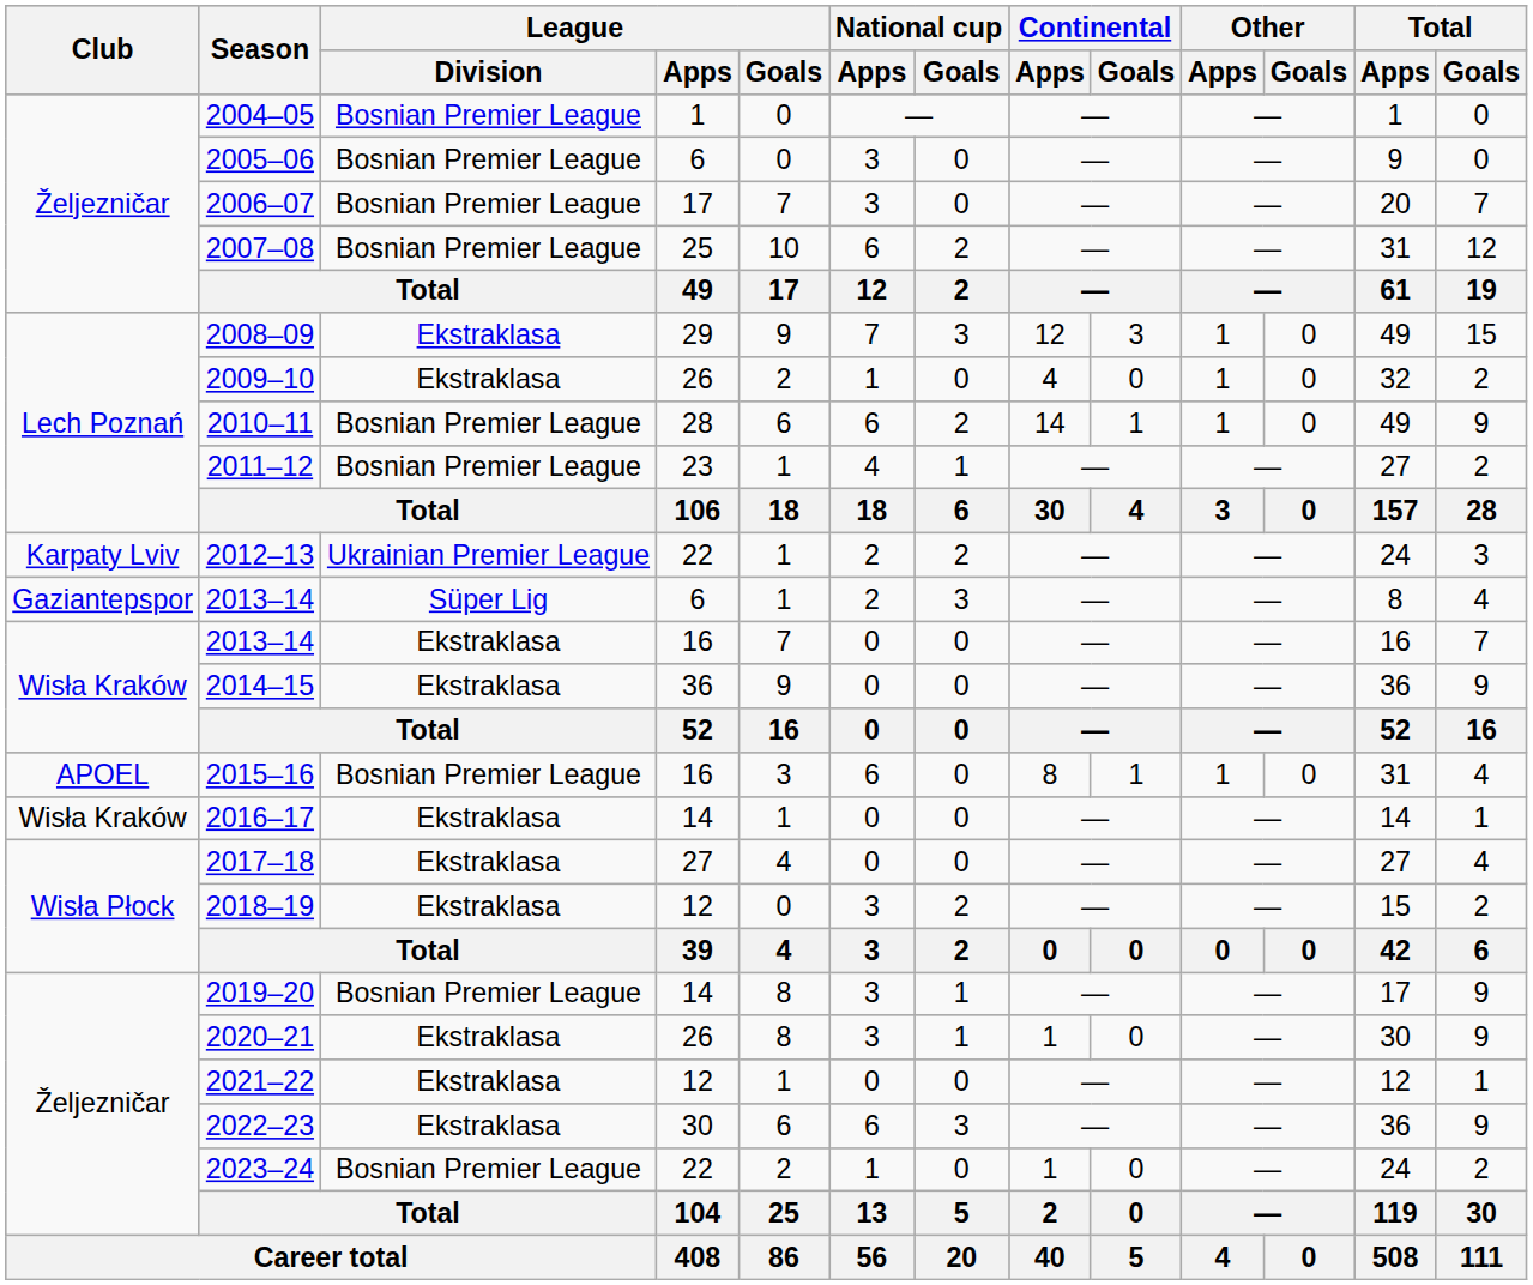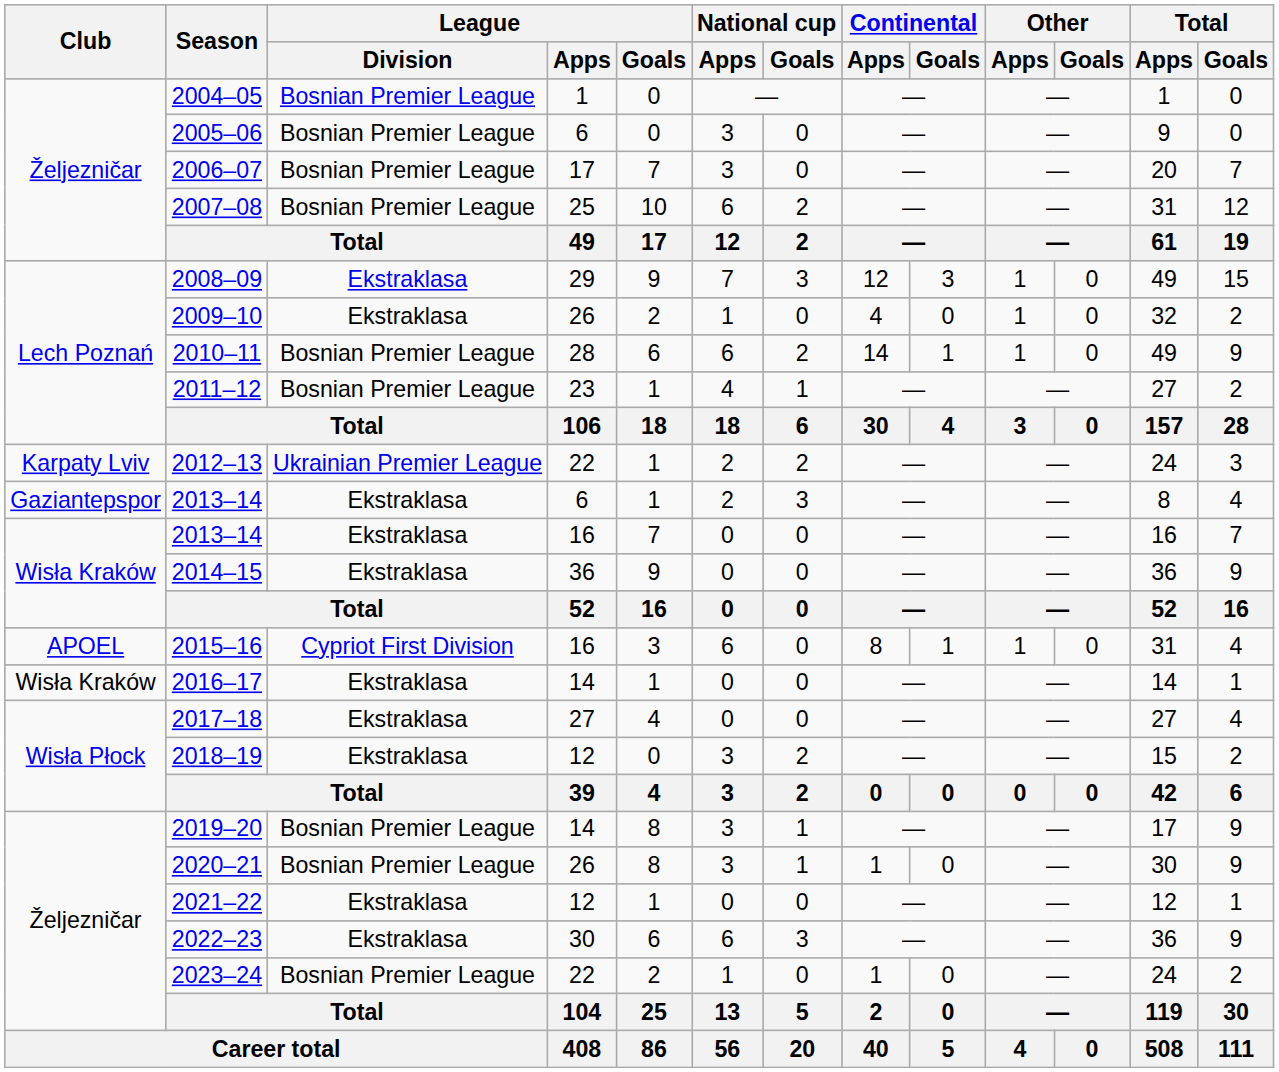 <table class="wikitable" style="text-align: center;font-size:90%">
 <tr>
 <th rowspan="2">Club</th>
 <th rowspan="2">Season</th>
 <th colspan="3">League</th>
 <th colspan="2">National cup</th>
 <th colspan="2"><a href='#'>Continental</a></th>
 <th colspan="2">Other</th>
 <th colspan="2">Total</th>
 </tr>
 <tr>
 <th>Division</th>
 <th>Apps</th>
 <th>Goals</th>
 <th>Apps</th>
 <th>Goals</th>
 <th>Apps</th>
 <th>Goals</th>
 <th>Apps</th>
 <th>Goals</th>
 <th>Apps</th>
 <th>Goals</th>
 </tr>
 <tr>
 <td rowspan="5"><a href='#'>Željezničar</a></td>
 <td><a href='#'>2004–05</a></td>
 <td><a href='#'>Bosnian Premier League</a></td>
 <td>1</td>
 <td>0</td>
 <td colspan="2">—</td>
 <td colspan="2">—</td>
 <td colspan="2">—</td>
 <td>1</td>
 <td>0</td>
 </tr>
 <tr>
 <td><a href='#'>2005–06</a></td>
 <td>Bosnian Premier League</td>
 <td>6</td>
 <td>0</td>
 <td>3</td>
 <td>0</td>
 <td colspan="2">—</td>
 <td colspan="2">—</td>
 <td>9</td>
 <td>0</td>
 </tr>
 <tr>
 <td><a href='#'>2006–07</a></td>
 <td>Bosnian Premier League</td>
 <td>17</td>
 <td>7</td>
 <td>3</td>
 <td>0</td>
 <td colspan="2">—</td>
 <td colspan="2">—</td>
 <td>20</td>
 <td>7</td>
 </tr>
 <tr>
 <td><a href='#'>2007–08</a></td>
 <td>Bosnian Premier League</td>
 <td>25</td>
 <td>10</td>
 <td>6</td>
 <td>2</td>
 <td colspan="2">—</td>
 <td colspan="2">—</td>
 <td>31</td>
 <td>12</td>
 </tr>
 <tr>
 <th colspan="2">Total</th>
 <th>49</th>
 <th>17</th>
 <th>12</th>
 <th>2</th>
 <th colspan="2">—</th>
 <th colspan="2">—</th>
 <th>61</th>
 <th>19</th>
 </tr>
 <tr>
 <td rowspan="5"><a href='#'>Lech Poznań</a></td>
 <td><a href='#'>2008–09</a></td>
 <td><a href='#'>Ekstraklasa</a></td>
 <td>29</td>
 <td>9</td>
 <td>7</td>
 <td>3</td>
 <td>12</td>
 <td>3</td>
 <td>1</td>
 <td>0</td>
 <td>49</td>
 <td>15</td>
 </tr>
 <tr>
 <td><a href='#'>2009–10</a></td>
 <td>Ekstraklasa</td>
 <td>26</td>
 <td>2</td>
 <td>1</td>
 <td>0</td>
 <td>4</td>
 <td>0</td>
 <td>1</td>
 <td>0</td>
 <td>32</td>
 <td>2</td>
 </tr>
 <tr>
 <td><a href='#'>2010–11</a></td>
 <td>Bosnian Premier League</td>
 <td>28</td>
 <td>6</td>
 <td>6</td>
 <td>2</td>
 <td>14</td>
 <td>1</td>
 <td>1</td>
 <td>0</td>
 <td>49</td>
 <td>9</td>
 </tr>
 <tr>
 <td><a href='#'>2011–12</a></td>
 <td>Bosnian Premier League</td>
 <td>23</td>
 <td>1</td>
 <td>4</td>
 <td>1</td>
 <td colspan="2">—</td>
 <td colspan="2">—</td>
 <td>27</td>
 <td>2</td>
 </tr>
 <tr>
 <th colspan="2">Total</th>
 <th>106</th>
 <th>18</th>
 <th>18</th>
 <th>6</th>
 <th>30</th>
 <th>4</th>
 <th>3</th>
 <th>0</th>
 <th>157</th>
 <th>28</th>
 </tr>
 <tr>
 <td rowspan="1"><a href='#'>Karpaty Lviv</a></td>
 <td><a href='#'>2012–13</a></td>
 <td><a href='#'>Ukrainian Premier League</a></td>
 <td>22</td>
 <td>1</td>
 <td>2</td>
 <td>2</td>
 <td colspan="2">—</td>
 <td colspan="2">—</td>
 <td>24</td>
 <td>3</td>
 </tr>
 <tr>
 <td rowspan="1"><a href='#'>Gaziantepspor</a></td>
 <td><a href='#'>2013–14</a></td>
-<td><a href='#'>Süper Lig</a></td>
+<td>Ekstraklasa</td>
 <td>6</td>
 <td>1</td>
 <td>2</td>
 <td>3</td>
 <td colspan="2">—</td>
 <td colspan="2">—</td>
 <td>8</td>
 <td>4</td>
 </tr>
 <tr>
 <td rowspan="3"><a href='#'>Wisła Kraków</a></td>
 <td><a href='#'>2013–14</a></td>
 <td>Ekstraklasa</td>
 <td>16</td>
 <td>7</td>
 <td>0</td>
 <td>0</td>
 <td colspan="2">—</td>
 <td colspan="2">—</td>
 <td>16</td>
 <td>7</td>
 </tr>
 <tr>
 <td><a href='#'>2014–15</a></td>
 <td>Ekstraklasa</td>
 <td>36</td>
 <td>9</td>
 <td>0</td>
 <td>0</td>
 <td colspan="2">—</td>
 <td colspan="2">—</td>
 <td>36</td>
 <td>9</td>
 </tr>
 <tr>
 <th colspan="2">Total</th>
 <th>52</th>
 <th>16</th>
 <th>0</th>
 <th>0</th>
 <th colspan="2">—</th>
 <th colspan="2">—</th>
 <th>52</th>
 <th>16</th>
 </tr>
 <tr>
 <td rowspan="1"><a href='#'>APOEL</a></td>
 <td><a href='#'>2015–16</a></td>
-<td>Bosnian Premier League</td>
+<td><a href='#'>Cypriot First Division</a></td>
 <td>16</td>
 <td>3</td>
 <td>6</td>
 <td>0</td>
 <td>8</td>
 <td>1</td>
 <td>1</td>
 <td>0</td>
 <td>31</td>
 <td>4</td>
 </tr>
 <tr>
 <td rowspan="1">Wisła Kraków</td>
 <td><a href='#'>2016–17</a></td>
 <td>Ekstraklasa</td>
 <td>14</td>
 <td>1</td>
 <td>0</td>
 <td>0</td>
 <td colspan="2">—</td>
 <td colspan="2">—</td>
 <td>14</td>
 <td>1</td>
 </tr>
 <tr>
 <td rowspan="3"><a href='#'>Wisła Płock</a></td>
 <td><a href='#'>2017–18</a></td>
 <td>Ekstraklasa</td>
 <td>27</td>
 <td>4</td>
 <td>0</td>
 <td>0</td>
 <td colspan="2">—</td>
 <td colspan="2">—</td>
 <td>27</td>
 <td>4</td>
 </tr>
 <tr>
 <td><a href='#'>2018–19</a></td>
 <td>Ekstraklasa</td>
 <td>12</td>
 <td>0</td>
 <td>3</td>
 <td>2</td>
 <td colspan="2">—</td>
 <td colspan="2">—</td>
 <td>15</td>
 <td>2</td>
 </tr>
 <tr>
 <th colspan="2">Total</th>
 <th>39</th>
 <th>4</th>
 <th>3</th>
 <th>2</th>
 <th>0</th>
 <th>0</th>
 <th>0</th>
 <th>0</th>
 <th>42</th>
 <th>6</th>
 </tr>
 <tr>
 <td rowspan="6">Željezničar</td>
 <td><a href='#'>2019–20</a></td>
 <td>Bosnian Premier League</td>
 <td>14</td>
 <td>8</td>
 <td>3</td>
 <td>1</td>
 <td colspan="2">—</td>
 <td colspan="2">—</td>
 <td>17</td>
 <td>9</td>
 </tr>
 <tr>
 <td><a href='#'>2020–21</a></td>
-<td>Ekstraklasa</td>
+<td>Bosnian Premier League</td>
 <td>26</td>
 <td>8</td>
 <td>3</td>
 <td>1</td>
 <td>1</td>
 <td>0</td>
 <td colspan="2">—</td>
 <td>30</td>
 <td>9</td>
 </tr>
 <tr>
 <td><a href='#'>2021–22</a></td>
 <td>Ekstraklasa</td>
 <td>12</td>
 <td>1</td>
 <td>0</td>
 <td>0</td>
 <td colspan="2">—</td>
 <td colspan="2">—</td>
 <td>12</td>
 <td>1</td>
 </tr>
 <tr>
 <td><a href='#'>2022–23</a></td>
 <td>Ekstraklasa</td>
 <td>30</td>
 <td>6</td>
 <td>6</td>
 <td>3</td>
 <td colspan="2">—</td>
 <td colspan="2">—</td>
 <td>36</td>
 <td>9</td>
 </tr>
 <tr>
 <td><a href='#'>2023–24</a></td>
 <td>Bosnian Premier League</td>
 <td>22</td>
 <td>2</td>
 <td>1</td>
 <td>0</td>
 <td>1</td>
 <td>0</td>
 <td colspan="2">—</td>
 <td>24</td>
 <td>2</td>
 </tr>
 <tr>
 <th colspan="2">Total</th>
 <th>104</th>
 <th>25</th>
 <th>13</th>
 <th>5</th>
 <th>2</th>
 <th>0</th>
 <th colspan="2">—</th>
 <th>119</th>
 <th>30</th>
 </tr>
 <tr>
 <th colspan="3">Career total</th>
 <th>408</th>
 <th>86</th>
 <th>56</th>
 <th>20</th>
 <th>40</th>
 <th>5</th>
 <th>4</th>
 <th>0</th>
 <th>508</th>
 <th>111</th>
 </tr>
 </table>
